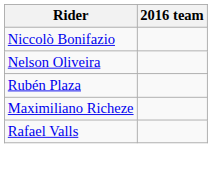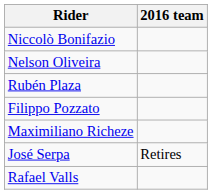 <table class="wikitable">
 <tr>
 <th>Rider</th>
 <th>2016 team</th>
 </tr>
 <tr>
 <td><a href='#'>Niccolò Bonifazio</a></td>
 <td></td>
 </tr>
 <tr>
 <td><a href='#'>Nelson Oliveira</a></td>
 <td></td>
 </tr>
 <tr>
 <td><a href='#'>Rubén Plaza</a></td>
 <td></td>
 </tr>
 <tr>
+<td><a href='#'>Filippo Pozzato</a></td>
+<td></td>
+</tr>
+<tr>
 <td><a href='#'>Maximiliano Richeze</a></td>
 <td></td>
+</tr>
+<tr>
+<td><a href='#'>José Serpa</a></td>
+<td>Retires</td>
 </tr>
 <tr>
 <td><a href='#'>Rafael Valls</a></td>
 <td></td>
 </tr>
 </table>
